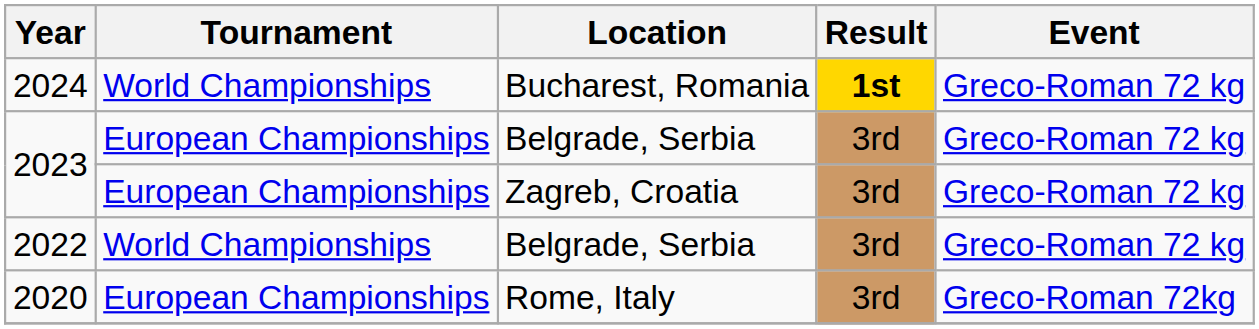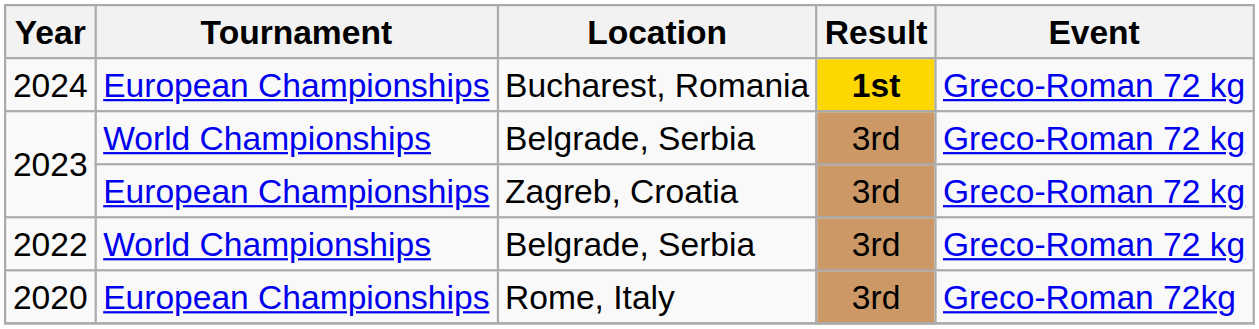 <table class="wikitable" style="font-size:95%;">
 <tr>
 <th>Year</th>
 <th>Tournament</th>
 <th>Location</th>
 <th>Result</th>
 <th>Event</th>
 </tr>
 <tr>
 <td>2024</td>
-<td><a href='#'>World Championships</a></td>
+<td><a href='#'>European Championships</a></td>
 <td>Bucharest, Romania</td>
 <td align="center" bgcolor="gold"><strong>1st</strong></td>
 <td><a href='#'>Greco-Roman 72 kg</a></td>
 </tr>
 <tr>
 <td rowspan="2">2023</td>
-<td><a href='#'>European Championships</a></td>
+<td><a href='#'>World Championships</a></td>
 <td>Belgrade, Serbia</td>
 <td align="center" bgcolor="cc9966">3rd</td>
 <td><a href='#'>Greco-Roman 72 kg</a></td>
 </tr>
 <tr>
 <td><a href='#'>European Championships</a></td>
 <td>Zagreb, Croatia</td>
 <td align="center" bgcolor="cc9966">3rd</td>
 <td><a href='#'>Greco-Roman 72 kg</a></td>
 </tr>
 <tr>
 <td>2022</td>
 <td><a href='#'>World Championships</a></td>
 <td>Belgrade, Serbia</td>
 <td align="center" bgcolor="cc9966">3rd</td>
 <td><a href='#'>Greco-Roman 72 kg</a></td>
 </tr>
 <tr>
 <td>2020</td>
 <td><a href='#'>European Championships</a></td>
 <td>Rome, Italy</td>
 <td align="center" bgcolor="cc9966">3rd</td>
 <td><a href='#'>Greco-Roman 72kg</a></td>
 </tr>
 <tr>
 </tr>
 </table>
